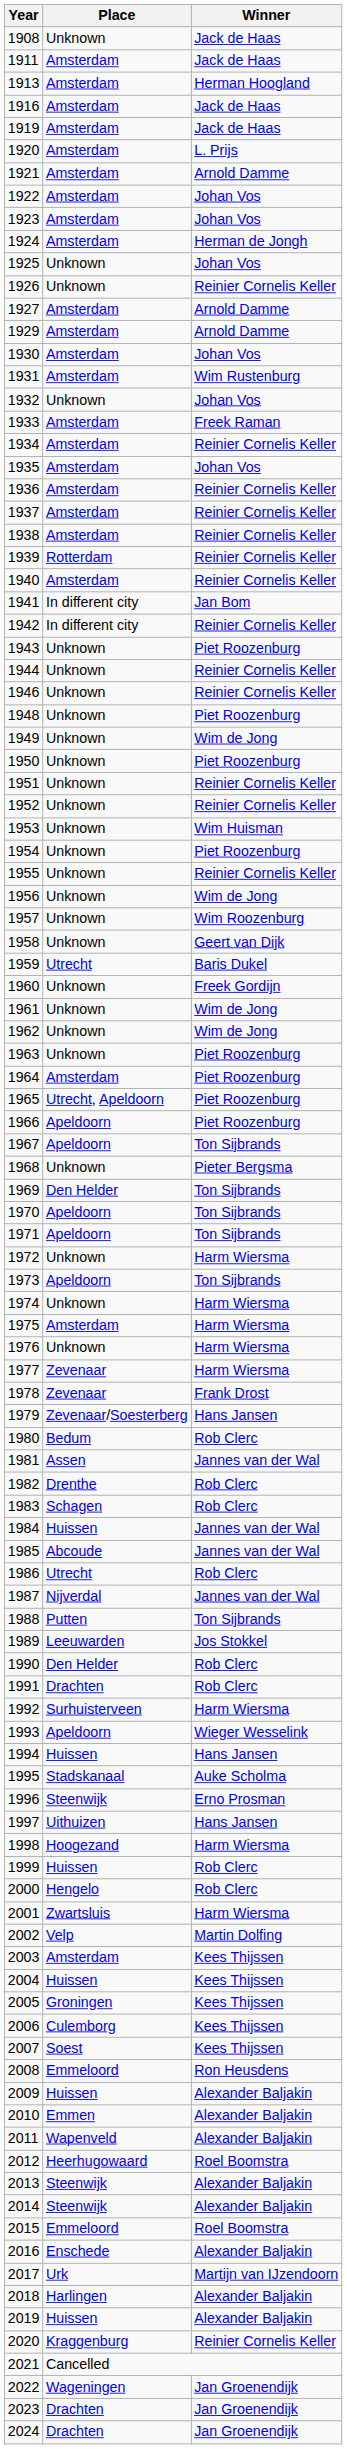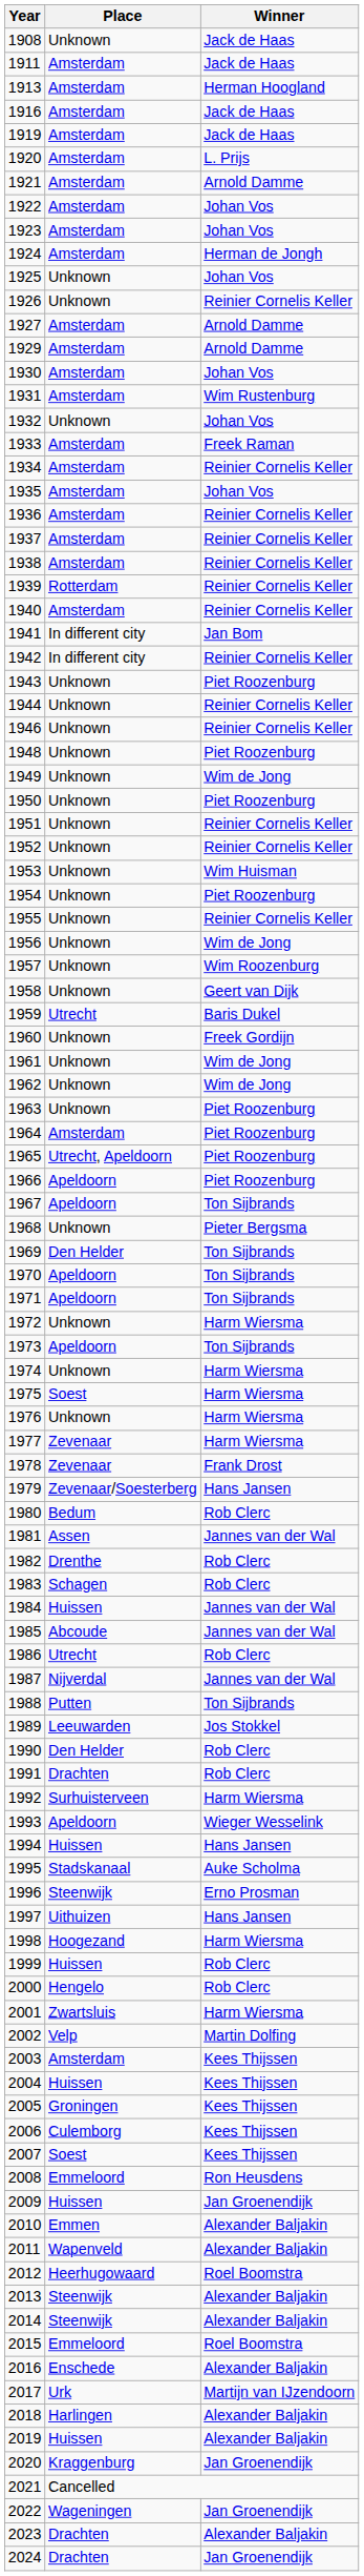 <table class="wikitable">
 <tr>
 <th>Year</th>
 <th>Place</th>
 <th>Winner</th>
 </tr>
 <tr>
 <td>1908</td>
 <td>Unknown</td>
 <td><a href='#'>Jack de Haas</a></td>
 </tr>
 <tr>
 <td>1911</td>
 <td><a href='#'>Amsterdam</a></td>
 <td><a href='#'>Jack de Haas</a></td>
 </tr>
 <tr>
 <td>1913</td>
 <td><a href='#'>Amsterdam</a></td>
 <td><a href='#'>Herman Hoogland</a></td>
 </tr>
 <tr>
 <td>1916</td>
 <td><a href='#'>Amsterdam</a></td>
 <td><a href='#'>Jack de Haas</a></td>
 </tr>
 <tr>
 <td>1919</td>
 <td><a href='#'>Amsterdam</a></td>
 <td><a href='#'>Jack de Haas</a></td>
 </tr>
 <tr>
 <td>1920</td>
 <td><a href='#'>Amsterdam</a></td>
 <td><a href='#'>L. Prijs</a></td>
 </tr>
 <tr>
 <td>1921</td>
 <td><a href='#'>Amsterdam</a></td>
 <td><a href='#'>Arnold Damme</a></td>
 </tr>
 <tr>
 <td>1922</td>
 <td><a href='#'>Amsterdam</a></td>
 <td><a href='#'>Johan Vos</a></td>
 </tr>
 <tr>
 <td>1923</td>
 <td><a href='#'>Amsterdam</a></td>
 <td><a href='#'>Johan Vos</a></td>
 </tr>
 <tr>
 <td>1924</td>
 <td><a href='#'>Amsterdam</a></td>
 <td><a href='#'>Herman de Jongh</a></td>
 </tr>
 <tr>
 <td>1925</td>
 <td>Unknown</td>
 <td><a href='#'>Johan Vos</a></td>
 </tr>
 <tr>
 <td>1926</td>
 <td>Unknown</td>
 <td><a href='#'>Reinier Cornelis Keller</a></td>
 </tr>
 <tr>
 <td>1927 </td>
 <td><a href='#'>Amsterdam</a></td>
 <td><a href='#'>Arnold Damme</a></td>
 </tr>
 <tr>
 <td>1929</td>
 <td><a href='#'>Amsterdam</a></td>
 <td><a href='#'>Arnold Damme</a></td>
 </tr>
 <tr>
 <td>1930 </td>
 <td><a href='#'>Amsterdam</a></td>
 <td><a href='#'>Johan Vos</a></td>
 </tr>
 <tr>
 <td>1931</td>
 <td><a href='#'>Amsterdam</a></td>
 <td><a href='#'>Wim Rustenburg</a></td>
 </tr>
 <tr>
 <td>1932</td>
 <td>Unknown</td>
 <td><a href='#'>Johan Vos</a></td>
 </tr>
 <tr>
 <td>1933</td>
 <td><a href='#'>Amsterdam</a></td>
 <td><a href='#'>Freek Raman</a></td>
 </tr>
 <tr>
 <td>1934</td>
 <td><a href='#'>Amsterdam</a></td>
 <td><a href='#'>Reinier Cornelis Keller</a></td>
 </tr>
 <tr>
 <td>1935</td>
 <td><a href='#'>Amsterdam</a></td>
 <td><a href='#'>Johan Vos</a></td>
 </tr>
 <tr>
 <td>1936</td>
 <td><a href='#'>Amsterdam</a></td>
 <td><a href='#'>Reinier Cornelis Keller</a></td>
 </tr>
 <tr>
 <td>1937</td>
 <td><a href='#'>Amsterdam</a></td>
 <td><a href='#'>Reinier Cornelis Keller</a></td>
 </tr>
 <tr>
 <td>1938</td>
 <td><a href='#'>Amsterdam</a></td>
 <td><a href='#'>Reinier Cornelis Keller</a></td>
 </tr>
 <tr>
 <td>1939</td>
 <td><a href='#'>Rotterdam</a></td>
 <td><a href='#'>Reinier Cornelis Keller</a></td>
 </tr>
 <tr>
 <td>1940</td>
 <td><a href='#'>Amsterdam</a></td>
 <td><a href='#'>Reinier Cornelis Keller</a></td>
 </tr>
 <tr>
 <td>1941</td>
 <td>In different city</td>
 <td><a href='#'>Jan Bom</a></td>
 </tr>
 <tr>
 <td>1942</td>
 <td>In different city</td>
 <td><a href='#'>Reinier Cornelis Keller</a></td>
 </tr>
 <tr>
 <td>1943</td>
 <td>Unknown</td>
 <td><a href='#'>Piet Roozenburg</a></td>
 </tr>
 <tr>
 <td>1944</td>
 <td>Unknown</td>
 <td><a href='#'>Reinier Cornelis Keller</a></td>
 </tr>
 <tr>
 <td>1946</td>
 <td>Unknown</td>
 <td><a href='#'>Reinier Cornelis Keller</a></td>
 </tr>
 <tr>
 <td>1948</td>
 <td>Unknown</td>
 <td><a href='#'>Piet Roozenburg</a></td>
 </tr>
 <tr>
 <td>1949</td>
 <td>Unknown</td>
 <td><a href='#'>Wim de Jong</a></td>
 </tr>
 <tr>
 <td>1950</td>
 <td>Unknown</td>
 <td><a href='#'>Piet Roozenburg</a></td>
 </tr>
 <tr>
 <td>1951</td>
 <td>Unknown</td>
 <td><a href='#'>Reinier Cornelis Keller</a></td>
 </tr>
 <tr>
 <td>1952</td>
 <td>Unknown</td>
 <td><a href='#'>Reinier Cornelis Keller</a></td>
 </tr>
 <tr>
 <td>1953</td>
 <td>Unknown</td>
 <td><a href='#'>Wim Huisman</a></td>
 </tr>
 <tr>
 <td>1954</td>
 <td>Unknown</td>
 <td><a href='#'>Piet Roozenburg</a></td>
 </tr>
 <tr>
 <td>1955</td>
 <td>Unknown</td>
 <td><a href='#'>Reinier Cornelis Keller</a></td>
 </tr>
 <tr>
 <td>1956</td>
 <td>Unknown</td>
 <td><a href='#'>Wim de Jong</a></td>
 </tr>
 <tr>
 <td>1957</td>
 <td>Unknown</td>
 <td><a href='#'>Wim Roozenburg</a></td>
 </tr>
 <tr>
 <td>1958</td>
 <td>Unknown</td>
 <td><a href='#'>Geert van Dijk</a></td>
 </tr>
 <tr>
 <td>1959</td>
 <td><a href='#'>Utrecht</a></td>
 <td><a href='#'>Baris Dukel</a></td>
 </tr>
 <tr>
 <td>1960</td>
 <td>Unknown</td>
 <td><a href='#'>Freek Gordijn</a></td>
 </tr>
 <tr>
 <td>1961 </td>
 <td>Unknown</td>
 <td><a href='#'>Wim de Jong</a></td>
 </tr>
 <tr>
 <td>1962</td>
 <td>Unknown</td>
 <td><a href='#'>Wim de Jong</a></td>
 </tr>
 <tr>
 <td>1963</td>
 <td>Unknown</td>
 <td><a href='#'>Piet Roozenburg</a></td>
 </tr>
 <tr>
 <td>1964</td>
 <td><a href='#'>Amsterdam</a></td>
 <td><a href='#'>Piet Roozenburg</a></td>
 </tr>
 <tr>
 <td>1965</td>
 <td><a href='#'>Utrecht</a>, <a href='#'>Apeldoorn</a></td>
 <td><a href='#'>Piet Roozenburg</a></td>
 </tr>
 <tr>
 <td>1966</td>
 <td><a href='#'>Apeldoorn</a></td>
 <td><a href='#'>Piet Roozenburg</a></td>
 </tr>
 <tr>
 <td>1967</td>
 <td><a href='#'>Apeldoorn</a></td>
 <td><a href='#'>Ton Sijbrands</a></td>
 </tr>
 <tr>
 <td>1968</td>
 <td>Unknown</td>
 <td><a href='#'>Pieter Bergsma</a></td>
 </tr>
 <tr>
 <td>1969</td>
 <td><a href='#'>Den Helder</a></td>
 <td><a href='#'>Ton Sijbrands</a></td>
 </tr>
 <tr>
 <td>1970</td>
 <td><a href='#'>Apeldoorn</a></td>
 <td><a href='#'>Ton Sijbrands</a></td>
 </tr>
 <tr>
 <td>1971</td>
 <td><a href='#'>Apeldoorn</a></td>
 <td><a href='#'>Ton Sijbrands</a></td>
 </tr>
 <tr>
 <td>1972</td>
 <td>Unknown</td>
 <td><a href='#'>Harm Wiersma</a></td>
 </tr>
 <tr>
 <td>1973</td>
 <td><a href='#'>Apeldoorn</a></td>
 <td><a href='#'>Ton Sijbrands</a></td>
 </tr>
 <tr>
 <td>1974</td>
 <td>Unknown</td>
 <td><a href='#'>Harm Wiersma</a></td>
 </tr>
 <tr>
 <td>1975</td>
-<td><a href='#'>Amsterdam</a></td>
+<td><a href='#'>Soest</a></td>
 <td><a href='#'>Harm Wiersma</a></td>
 </tr>
 <tr>
 <td>1976</td>
 <td>Unknown</td>
 <td><a href='#'>Harm Wiersma</a></td>
 </tr>
 <tr>
 <td>1977</td>
 <td><a href='#'>Zevenaar</a></td>
 <td><a href='#'>Harm Wiersma</a></td>
 </tr>
 <tr>
 <td>1978</td>
 <td><a href='#'>Zevenaar</a></td>
 <td><a href='#'>Frank Drost</a></td>
 </tr>
 <tr>
 <td>1979</td>
 <td><a href='#'>Zevenaar</a>/<a href='#'>Soesterberg</a></td>
 <td><a href='#'>Hans Jansen</a></td>
 </tr>
 <tr>
 <td>1980</td>
 <td><a href='#'>Bedum</a></td>
 <td><a href='#'>Rob Clerc</a></td>
 </tr>
 <tr>
 <td>1981</td>
 <td><a href='#'>Assen</a></td>
 <td><a href='#'>Jannes van der Wal</a></td>
 </tr>
 <tr>
 <td>1982</td>
 <td><a href='#'>Drenthe</a></td>
 <td><a href='#'>Rob Clerc</a></td>
 </tr>
 <tr>
 <td>1983</td>
 <td><a href='#'>Schagen</a></td>
 <td><a href='#'>Rob Clerc</a></td>
 </tr>
 <tr>
 <td>1984</td>
 <td><a href='#'>Huissen</a></td>
 <td><a href='#'>Jannes van der Wal</a></td>
 </tr>
 <tr>
 <td>1985</td>
 <td><a href='#'>Abcoude</a></td>
 <td><a href='#'>Jannes van der Wal</a></td>
 </tr>
 <tr>
 <td>1986</td>
 <td><a href='#'>Utrecht</a></td>
 <td><a href='#'>Rob Clerc</a></td>
 </tr>
 <tr>
 <td>1987</td>
 <td><a href='#'>Nijverdal</a></td>
 <td><a href='#'>Jannes van der Wal</a></td>
 </tr>
 <tr>
 <td>1988</td>
 <td><a href='#'>Putten</a></td>
 <td><a href='#'>Ton Sijbrands</a></td>
 </tr>
 <tr>
 <td>1989</td>
 <td><a href='#'>Leeuwarden</a></td>
 <td><a href='#'>Jos Stokkel</a></td>
 </tr>
 <tr>
 <td>1990</td>
 <td><a href='#'>Den Helder</a></td>
 <td><a href='#'>Rob Clerc</a></td>
 </tr>
 <tr>
 <td>1991</td>
 <td><a href='#'>Drachten</a></td>
 <td><a href='#'>Rob Clerc</a></td>
 </tr>
 <tr>
 <td>1992</td>
 <td><a href='#'>Surhuisterveen</a></td>
 <td><a href='#'>Harm Wiersma</a></td>
 </tr>
 <tr>
 <td>1993</td>
 <td><a href='#'>Apeldoorn</a></td>
 <td><a href='#'>Wieger Wesselink</a></td>
 </tr>
 <tr>
 <td>1994</td>
 <td><a href='#'>Huissen</a></td>
 <td><a href='#'>Hans Jansen</a></td>
 </tr>
 <tr>
 <td>1995</td>
 <td><a href='#'>Stadskanaal</a></td>
 <td><a href='#'>Auke Scholma</a></td>
 </tr>
 <tr>
 <td>1996</td>
 <td><a href='#'>Steenwijk</a></td>
 <td><a href='#'>Erno Prosman</a></td>
 </tr>
 <tr>
 <td>1997</td>
 <td><a href='#'>Uithuizen</a></td>
 <td><a href='#'>Hans Jansen</a></td>
 </tr>
 <tr>
 <td>1998</td>
 <td><a href='#'>Hoogezand</a></td>
 <td><a href='#'>Harm Wiersma</a></td>
 </tr>
 <tr>
 <td>1999</td>
 <td><a href='#'>Huissen</a></td>
 <td><a href='#'>Rob Clerc</a></td>
 </tr>
 <tr>
 <td>2000</td>
 <td><a href='#'>Hengelo</a></td>
 <td><a href='#'>Rob Clerc</a></td>
 </tr>
 <tr>
 <td>2001</td>
 <td><a href='#'>Zwartsluis</a></td>
 <td><a href='#'>Harm Wiersma</a></td>
 </tr>
 <tr>
 <td>2002</td>
 <td><a href='#'>Velp</a></td>
 <td><a href='#'>Martin Dolfing</a></td>
 </tr>
 <tr>
 <td>2003</td>
 <td><a href='#'>Amsterdam</a></td>
 <td><a href='#'>Kees Thijssen</a></td>
 </tr>
 <tr>
 <td>2004</td>
 <td><a href='#'>Huissen</a></td>
 <td><a href='#'>Kees Thijssen</a></td>
 </tr>
 <tr>
 <td>2005</td>
 <td><a href='#'>Groningen</a></td>
 <td><a href='#'>Kees Thijssen</a></td>
 </tr>
 <tr>
 <td>2006</td>
 <td><a href='#'>Culemborg</a></td>
 <td><a href='#'>Kees Thijssen</a></td>
 </tr>
 <tr>
 <td>2007</td>
 <td><a href='#'>Soest</a></td>
 <td><a href='#'>Kees Thijssen</a></td>
 </tr>
 <tr>
 <td>2008</td>
 <td><a href='#'>Emmeloord</a></td>
 <td><a href='#'>Ron Heusdens</a></td>
 </tr>
 <tr>
 <td>2009</td>
 <td><a href='#'>Huissen</a></td>
-<td><a href='#'>Alexander Baljakin</a></td>
+<td><a href='#'>Jan Groenendijk</a></td>
 </tr>
 <tr>
 <td>2010</td>
 <td><a href='#'>Emmen</a></td>
 <td><a href='#'>Alexander Baljakin</a></td>
 </tr>
 <tr>
 <td>2011</td>
 <td><a href='#'>Wapenveld</a></td>
 <td><a href='#'>Alexander Baljakin</a></td>
 </tr>
 <tr>
 <td>2012</td>
 <td><a href='#'>Heerhugowaard</a></td>
 <td><a href='#'>Roel Boomstra</a></td>
 </tr>
 <tr>
 <td>2013</td>
 <td><a href='#'>Steenwijk</a></td>
 <td><a href='#'>Alexander Baljakin</a></td>
 </tr>
 <tr>
 <td>2014</td>
 <td><a href='#'>Steenwijk</a></td>
 <td><a href='#'>Alexander Baljakin</a></td>
 </tr>
 <tr>
 <td>2015</td>
 <td><a href='#'>Emmeloord</a></td>
 <td><a href='#'>Roel Boomstra</a></td>
 </tr>
 <tr>
 <td>2016</td>
 <td><a href='#'>Enschede</a></td>
 <td><a href='#'>Alexander Baljakin</a></td>
 </tr>
 <tr>
 <td>2017</td>
 <td><a href='#'>Urk</a></td>
 <td><a href='#'>Martijn van IJzendoorn</a></td>
 </tr>
 <tr>
 <td>2018</td>
 <td><a href='#'>Harlingen</a></td>
 <td><a href='#'>Alexander Baljakin</a></td>
 </tr>
 <tr>
 <td>2019</td>
 <td><a href='#'>Huissen</a></td>
 <td><a href='#'>Alexander Baljakin</a></td>
 </tr>
 <tr>
 <td>2020</td>
 <td><a href='#'>Kraggenburg</a></td>
-<td><a href='#'>Reinier Cornelis Keller</a></td>
+<td><a href='#'>Jan Groenendijk</a></td>
 </tr>
 <tr>
 <td>2021</td>
 <td colspan="2">Cancelled</td>
 </tr>
 <tr>
 <td>2022</td>
 <td><a href='#'>Wageningen</a></td>
 <td><a href='#'>Jan Groenendijk</a></td>
 </tr>
 <tr>
 <td>2023</td>
 <td><a href='#'>Drachten</a></td>
-<td><a href='#'>Jan Groenendijk</a></td>
+<td><a href='#'>Alexander Baljakin</a></td>
 </tr>
 <tr>
 <td>2024</td>
 <td><a href='#'>Drachten</a></td>
 <td><a href='#'>Jan Groenendijk</a></td>
 </tr>
 </table>
